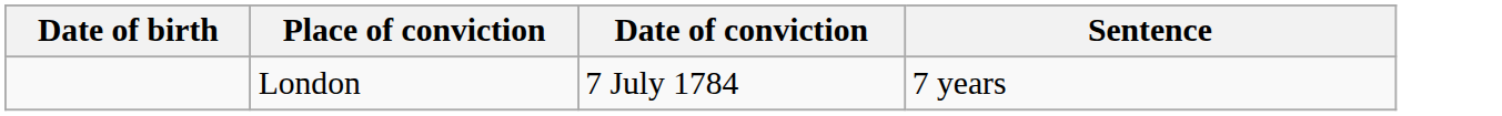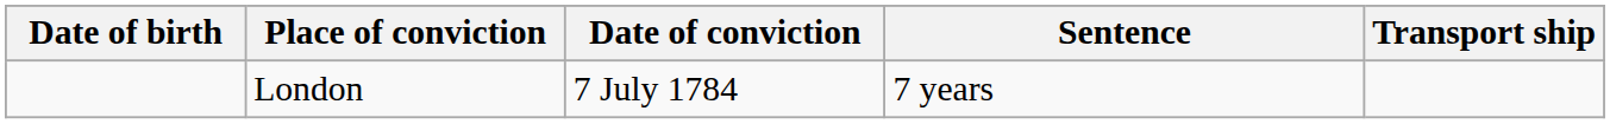 <table class="wikitable sortable plainrowheaders" style="width=1024px;">
 <tr>
 <th style="width: 15%;">Date of birth</th>
 <th style="width: 20%;">Place of conviction</th>
 <th style="width: 20%;">Date of conviction</th>
 <th style="width: 30%;">Sentence</th>
+<th style="width: 15%;">Transport ship</th>
 </tr>
 <tr>
 <td></td>
 <td>London</td>
 <td>7 July 1784</td>
 <td>7 years</td>
+<td></td>
 </tr>
 </table>
